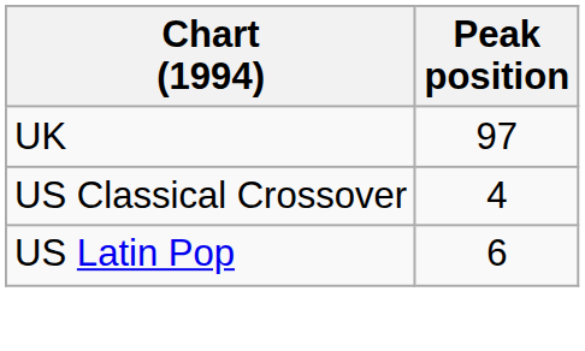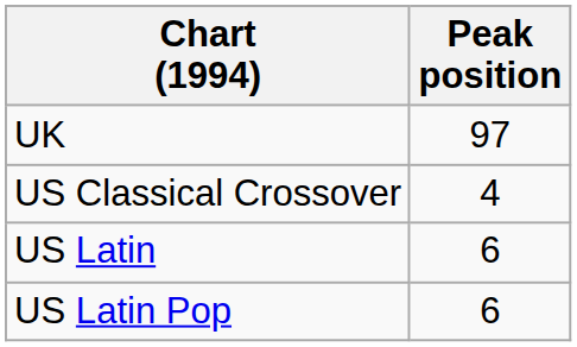 <table class="wikitable sortable">
 <tr>
 <th align="left">Chart<br> (1994)</th>
 <th align="center">Peak<br>position</th>
 </tr>
 <tr>
 <td align="left">UK</td>
 <td align="center">97</td>
 </tr>
 <tr>
 <td align="left">US Classical Crossover</td>
 <td align="center">4</td>
 </tr>
 <tr>
+<td align="left">US <a href='#'>Latin</a></td>
+<td align="center">6</td>
+</tr>
+<tr>
 <td align="left">US <a href='#'>Latin Pop</a></td>
 <td align="center">6</td>
 </tr>
 </table>
